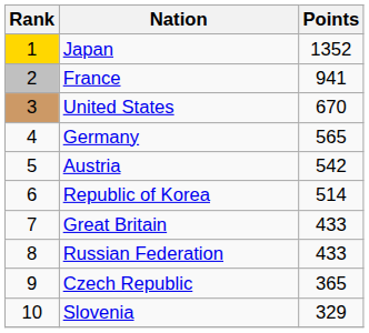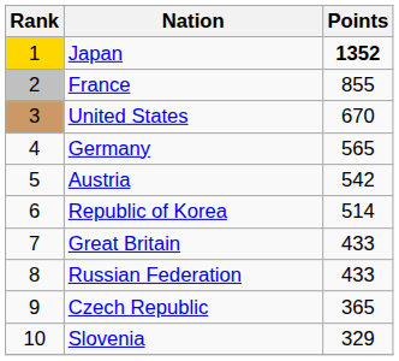 <table class="wikitable">
 <tr>
 <th>Rank</th>
 <th width = "200">Nation</th>
 <th>Points</th>
 </tr>
 <tr>
 <td align="center" style="background: gold">1</td>
 <td> <a href='#'>Japan</a></td>
-<td align="center">1352</td>
+<td align="center"><strong>1352</strong></td>
 </tr>
 <tr>
 <td align="center" style="background: silver">2</td>
 <td> <a href='#'>France</a></td>
-<td align="center">941</td>
+<td align="center">855</td>
 </tr>
 <tr>
 <td align="center" style="background: #cc9966">3</td>
 <td> <a href='#'>United States</a></td>
 <td align="center">670</td>
 </tr>
 <tr>
 <td align="center">4</td>
 <td> <a href='#'>Germany</a></td>
 <td align="center">565</td>
 </tr>
 <tr>
 <td align="center">5</td>
 <td> <a href='#'>Austria</a></td>
 <td align="center">542</td>
 </tr>
 <tr>
 <td align="center">6</td>
 <td> <a href='#'>Republic of Korea</a></td>
 <td align="center">514</td>
 </tr>
 <tr>
 <td align="center">7</td>
 <td> <a href='#'>Great Britain</a></td>
 <td align="center">433</td>
 </tr>
 <tr>
 <td align="center">8</td>
 <td> <a href='#'>Russian Federation</a></td>
 <td align="center">433</td>
 </tr>
 <tr>
 <td align="center">9</td>
 <td> <a href='#'>Czech Republic</a></td>
 <td align="center">365</td>
 </tr>
 <tr>
 <td align="center">10</td>
 <td> <a href='#'>Slovenia</a></td>
 <td align="center">329</td>
 </tr>
 <tr>
 </tr>
 </table>
